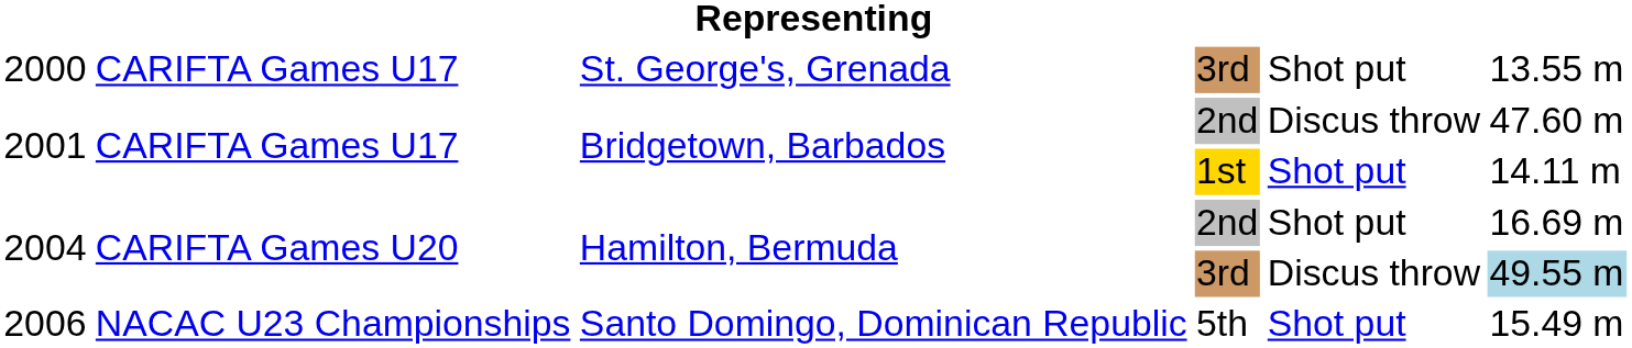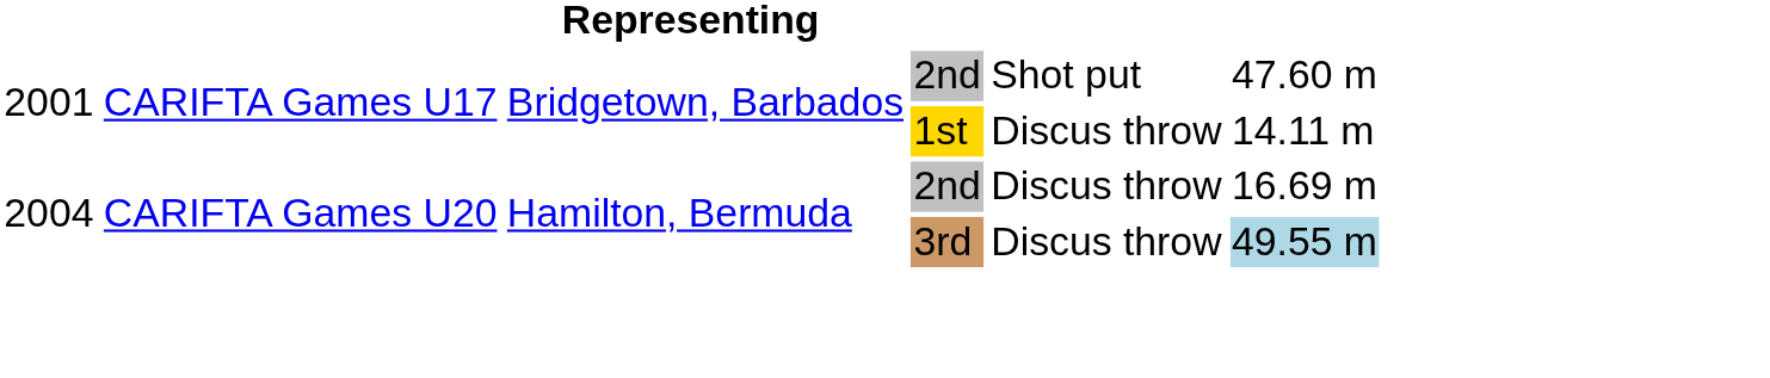 <table>
 <tr>
 <th colspan="6">Representing </th>
-</tr>
-<tr>
-<td>2000</td>
-<td><a href='#'>CARIFTA Games U17</a></td>
-<td><a href='#'>St. George's, Grenada</a></td>
-<td bgcolor=cc9966>3rd</td>
-<td>Shot put</td>
-<td>13.55 m</td>
 </tr>
 <tr>
 <td rowspan=2>2001</td>
 <td rowspan=2><a href='#'>CARIFTA Games U17</a></td>
 <td rowspan=2><a href='#'>Bridgetown, Barbados</a></td>
 <td bgcolor=silver>2nd</td>
-<td>Discus throw</td>
+<td>Shot put</td>
 <td>47.60 m</td>
 </tr>
 <tr>
 <td bgcolor=gold>1st</td>
-<td><a href='#'>Shot put</a></td>
+<td>Discus throw</td>
 <td>14.11 m</td>
 </tr>
 <tr>
 <td rowspan=2>2004</td>
 <td rowspan=2><a href='#'>CARIFTA Games U20</a></td>
 <td rowspan=2><a href='#'>Hamilton, Bermuda</a></td>
 <td bgcolor=silver>2nd</td>
-<td>Shot put</td>
+<td>Discus throw</td>
 <td>16.69 m</td>
 </tr>
 <tr>
 <td bgcolor=cc9966>3rd</td>
 <td>Discus throw</td>
 <td style="background: lightblue;">49.55 m</td>
 </tr>
-<tr>
-<td>2006</td>
-<td><a href='#'>NACAC U23 Championships</a></td>
-<td><a href='#'>Santo Domingo, Dominican Republic</a></td>
-<td>5th</td>
-<td><a href='#'>Shot put</a></td>
-<td>15.49 m</td>
-</tr>
 </table>
